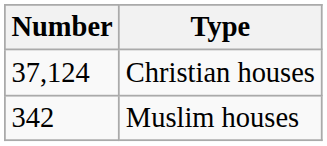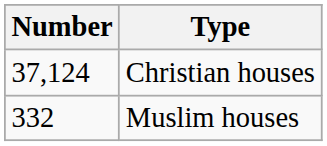 <table class="wikitable">
 <tr>
 <th>Number</th>
 <th>Type</th>
 </tr>
 <tr>
 <td>37,124</td>
 <td>Christian houses</td>
 </tr>
 <tr>
-<td>342</td>
+<td>332</td>
 <td>Muslim houses</td>
 </tr>
 </table>
